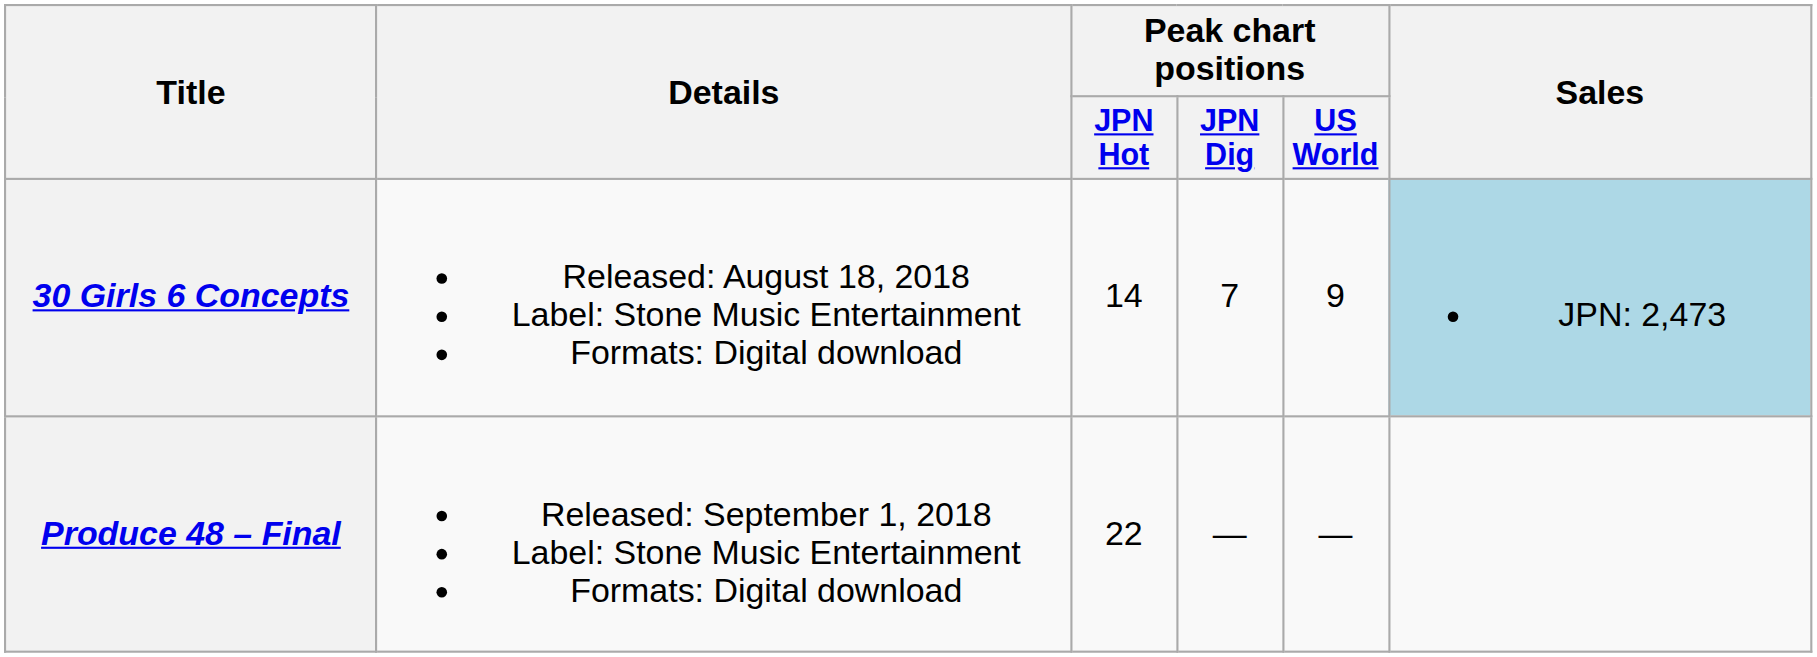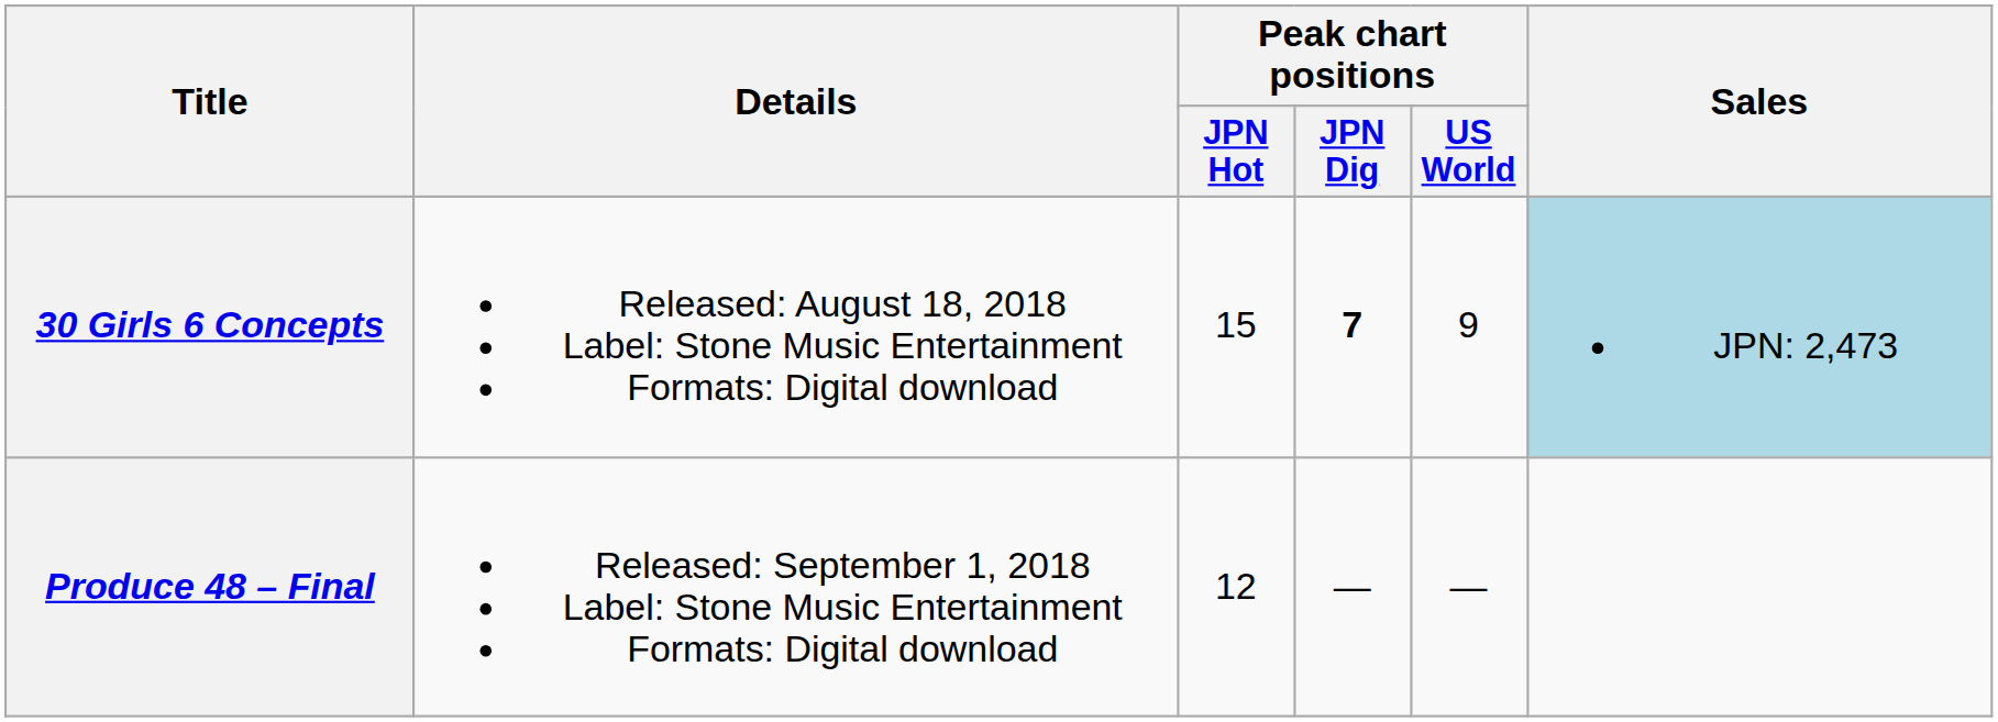 <table class="wikitable plainrowheaders" style="text-align:center;">
 <tr>
 <th scope="col" rowspan="2" style="width:10.5em;">Title</th>
 <th scope="col" rowspan="2" style="width:20em;">Details</th>
 <th scope="col" colspan="3">Peak chart positions</th>
 <th scope="col" rowspan="2" style="width:12em;">Sales</th>
 </tr>
 <tr>
 <th scope="col" style="width:3em;font-size:90%;"><a href='#'>JPN Hot</a><br></th>
 <th scope="col" style="width:3em;font-size:90%;"><a href='#'>JPN Dig</a><br></th>
 <th scope="col" style="width:3em;font-size:90%;"><a href='#'>US<br>World</a><br></th>
 </tr>
 <tr>
 <th scope="row"><em><a href='#'>30 Girls 6 Concepts</a></em></th>
 <td><br><ul><li>Released: August 18, 2018</li><li>Label: Stone Music Entertainment</li><li>Formats: Digital download</li></ul></td>
-<td>14</td>
-<td>7</td>
+<td>15</td>
+<td><strong>7</strong></td>
 <td>9</td>
 <td style="background: lightblue;"><br><ul><li>JPN: 2,473</li></ul></td>
 </tr>
 <tr>
 <th scope="row"><em><a href='#'>Produce 48 – Final</a></em></th>
 <td><br><ul><li>Released: September 1, 2018</li><li>Label: Stone Music Entertainment</li><li>Formats: Digital download</li></ul></td>
-<td>22</td>
+<td>12</td>
 <td>—</td>
 <td>—</td>
 <td></td>
 </tr>
 </table>
